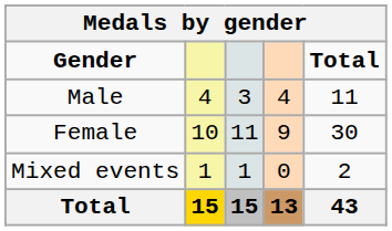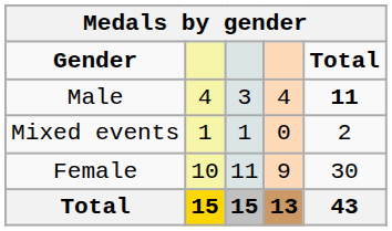 <table class="wikitable" style="font-size:85%; float:left">
 <tr style="background:#efefef;">
 <th colspan=5><strong>Medals by gender</strong></th>
 </tr>
 <tr align=center>
 <td><strong>Gender</strong></td>
 <td style="background:#f7f6a8;"></td>
 <td style="background:#dce5e5;"></td>
 <td style="background:#ffdab9;"></td>
 <td><strong>Total</strong></td>
 </tr>
 <tr align=center>
 <td>Male</td>
 <td style="background:#F7F6A8;">4</td>
 <td style="background:#DCE5E5;">3</td>
 <td style="background:#FFDAB9;">4</td>
-<td>11</td>
+<td><strong>11</strong></td>
+</tr>
+<tr align=center>
+<td>Mixed events</td>
+<td style="background:#F7F6A8;">1</td>
+<td style="background:#DCE5E5;">1</td>
+<td style="background:#FFDAB9;">0</td>
+<td>2</td>
 </tr>
 <tr align=center>
 <td>Female</td>
 <td style="background:#F7F6A8;">10</td>
 <td style="background:#DCE5E5;">11</td>
 <td style="background:#FFDAB9;">9</td>
 <td>30</td>
 </tr>
 <tr align=center>
-<td>Mixed events</td>
-<td style="background:#F7F6A8;">1</td>
-<td style="background:#DCE5E5;">1</td>
-<td style="background:#FFDAB9;">0</td>
-<td>2</td>
-</tr>
-<tr align=center>
 <th><strong>Total</strong></th>
 <th style="background:gold;"><strong>15</strong></th>
 <th style="background:silver;"><strong>15</strong></th>
 <th style="background:#c96;"><strong>13</strong></th>
 <th><strong>43</strong></th>
 </tr>
 </table>
